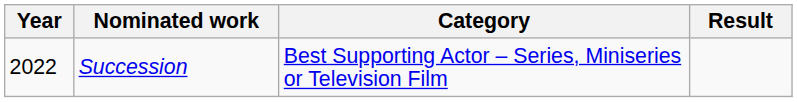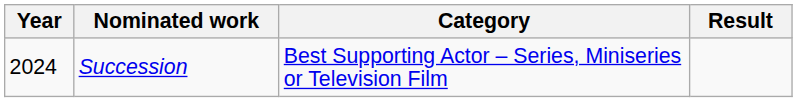 <table width="95%" class="wikitable sortable">
 <tr>
 <th width="5%"d>Year</th>
 <th width="20%">Nominated work</th>
 <th width="40%">Category</th>
 <th width="10%">Result</th>
 </tr>
 <tr>
-<td>2022</td>
+<td>2024</td>
 <td><em><a href='#'>Succession</a></em></td>
 <td><a href='#'>Best Supporting Actor – Series, Miniseries or Television Film</a></td>
 <td></td>
 </tr>
 </table>
